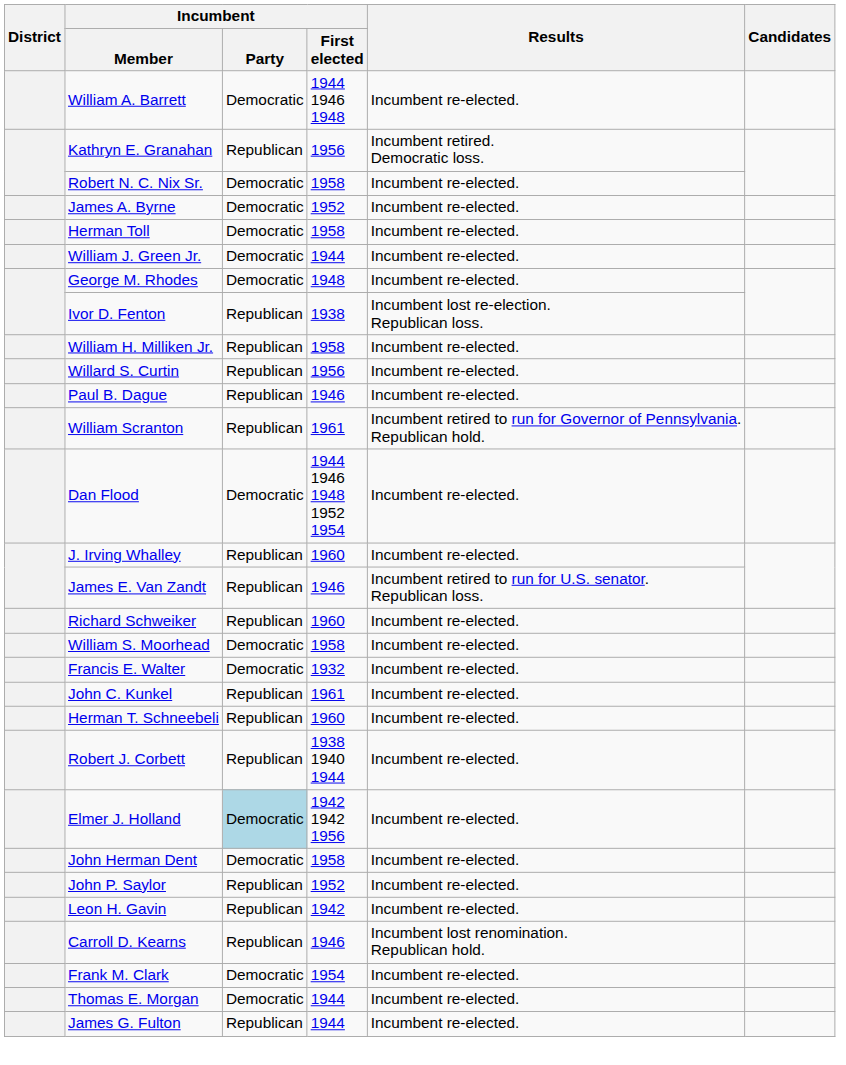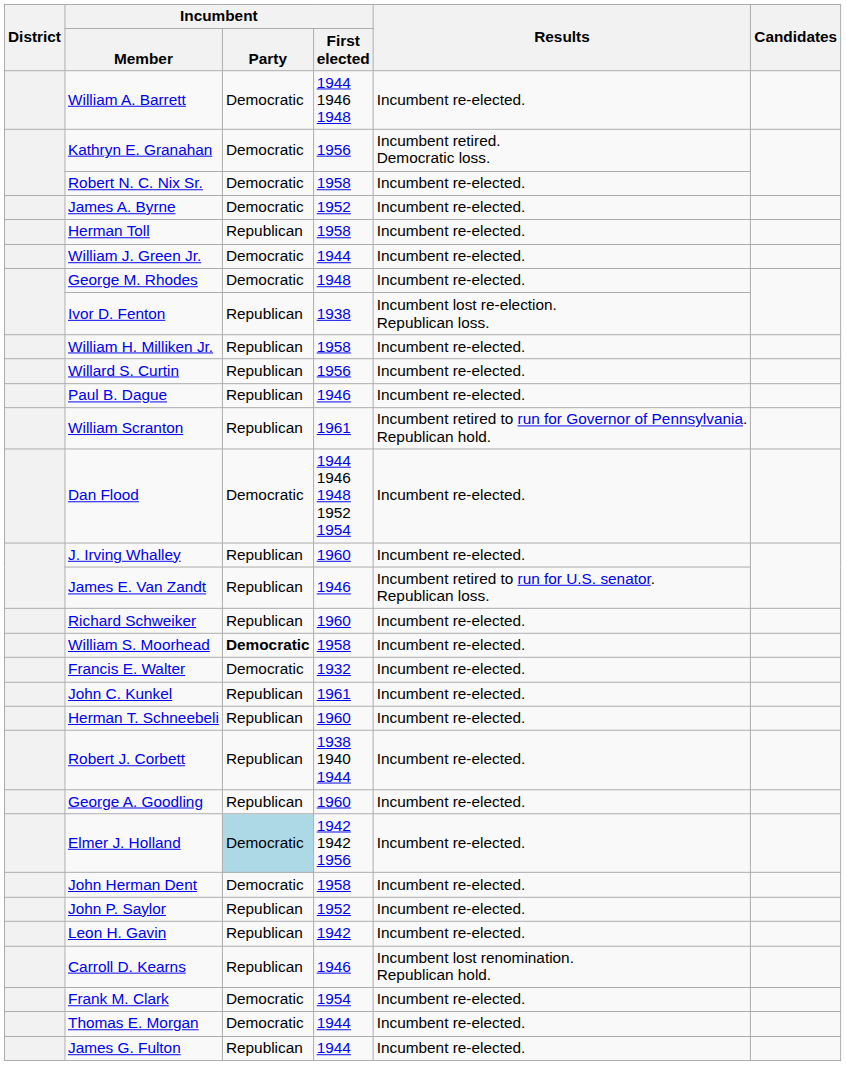 <table class="wikitable sortable">
 <tr>
 <th rowspan=2>District</th>
 <th colspan=3>Incumbent</th>
 <th rowspan=2>Results</th>
 <th rowspan=2 class="unsortable">Candidates</th>
 </tr>
 <tr valign=bottom>
 <th>Member</th>
 <th>Party</th>
 <th>First<br>elected</th>
 </tr>
 <tr>
 <th></th>
 <td><a href='#'>William A. Barrett</a></td>
 <td>Democratic</td>
 <td><a href='#'>1944</a><br>1946 <br><a href='#'>1948</a></td>
 <td>Incumbent re-elected.</td>
 <td nowrap></td>
 </tr>
 <tr>
 <th rowspan=2></th>
 <td><a href='#'>Kathryn E. Granahan</a></td>
-<td>Republican</td>
+<td>Democratic</td>
 <td><a href='#'>1956</a></td>
 <td>Incumbent retired.<br>Democratic loss.</td>
 <td rowspan=2 nowrap></td>
 </tr>
 <tr>
 <td><a href='#'>Robert N. C. Nix Sr.</a><br></td>
 <td>Democratic</td>
 <td><a href='#'>1958</a></td>
 <td>Incumbent re-elected.</td>
 </tr>
 <tr>
 <th></th>
 <td><a href='#'>James A. Byrne</a></td>
 <td>Democratic</td>
 <td><a href='#'>1952</a></td>
 <td>Incumbent re-elected.</td>
 <td nowrap></td>
 </tr>
 <tr>
 <th></th>
 <td><a href='#'>Herman Toll</a><br></td>
-<td>Democratic</td>
+<td>Republican</td>
 <td><a href='#'>1958</a></td>
 <td>Incumbent re-elected.</td>
 <td nowrap></td>
 </tr>
 <tr>
 <th></th>
 <td><a href='#'>William J. Green Jr.</a></td>
 <td>Democratic</td>
 <td><a href='#'>1944</a></td>
 <td>Incumbent re-elected.</td>
 <td nowrap></td>
 </tr>
 <tr>
 <th rowspan=2></th>
 <td><a href='#'>George M. Rhodes</a><br></td>
 <td>Democratic</td>
 <td><a href='#'>1948</a></td>
 <td>Incumbent re-elected.</td>
 <td rowspan=2 nowrap></td>
 </tr>
 <tr>
 <td><a href='#'>Ivor D. Fenton</a><br></td>
 <td>Republican</td>
 <td><a href='#'>1938</a></td>
 <td>Incumbent lost re-election.<br>Republican loss.</td>
 </tr>
 <tr>
 <th></th>
 <td><a href='#'>William H. Milliken Jr.</a></td>
 <td>Republican</td>
 <td><a href='#'>1958</a></td>
 <td>Incumbent re-elected.</td>
 <td nowrap></td>
 </tr>
 <tr>
 <th></th>
 <td><a href='#'>Willard S. Curtin</a></td>
 <td>Republican</td>
 <td><a href='#'>1956</a></td>
 <td>Incumbent re-elected.</td>
 <td nowrap></td>
 </tr>
 <tr>
 <th></th>
 <td><a href='#'>Paul B. Dague</a></td>
 <td>Republican</td>
 <td><a href='#'>1946</a></td>
 <td>Incumbent re-elected.</td>
 <td nowrap></td>
 </tr>
 <tr>
 <th></th>
 <td><a href='#'>William Scranton</a></td>
 <td>Republican</td>
 <td><a href='#'>1961</a></td>
 <td>Incumbent retired to <a href='#'>run for Governor of Pennsylvania</a>.<br>Republican hold.</td>
 <td nowrap></td>
 </tr>
 <tr>
 <th></th>
 <td><a href='#'>Dan Flood</a></td>
 <td>Democratic</td>
 <td><a href='#'>1944</a><br>1946 <br><a href='#'>1948</a><br>1952 <br><a href='#'>1954</a></td>
 <td>Incumbent re-elected.</td>
 <td nowrap></td>
 </tr>
 <tr>
 <th rowspan=2></th>
 <td><a href='#'>J. Irving Whalley</a><br></td>
 <td>Republican</td>
 <td><a href='#'>1960</a></td>
 <td>Incumbent re-elected.</td>
 <td rowspan=2 nowrap></td>
 </tr>
 <tr>
 <td><a href='#'>James E. Van Zandt</a><br></td>
 <td>Republican</td>
 <td><a href='#'>1946</a></td>
 <td>Incumbent retired to <a href='#'>run for U.S. senator</a>.<br>Republican loss.</td>
 </tr>
 <tr>
 <th></th>
 <td><a href='#'>Richard Schweiker</a></td>
 <td>Republican</td>
 <td><a href='#'>1960</a></td>
 <td>Incumbent re-elected.</td>
 <td nowrap></td>
 </tr>
 <tr>
 <th></th>
 <td><a href='#'>William S. Moorhead</a><br></td>
-<td>Democratic</td>
+<td><strong>Democratic</strong></td>
 <td><a href='#'>1958</a></td>
 <td>Incumbent re-elected.</td>
 <td nowrap></td>
 </tr>
 <tr>
 <th></th>
 <td><a href='#'>Francis E. Walter</a></td>
 <td>Democratic</td>
 <td><a href='#'>1932</a></td>
 <td>Incumbent re-elected.</td>
 <td nowrap></td>
 </tr>
 <tr>
 <th></th>
 <td><a href='#'>John C. Kunkel</a></td>
 <td>Republican</td>
 <td><a href='#'>1961 </a></td>
 <td>Incumbent re-elected.</td>
 <td nowrap></td>
 </tr>
 <tr>
 <th></th>
 <td><a href='#'>Herman T. Schneebeli</a></td>
 <td>Republican</td>
 <td><a href='#'>1960</a></td>
 <td>Incumbent re-elected.</td>
 <td nowrap></td>
 </tr>
 <tr>
 <th></th>
 <td><a href='#'>Robert J. Corbett</a><br></td>
 <td>Republican</td>
 <td><a href='#'>1938</a><br>1940 <br><a href='#'>1944</a></td>
+<td>Incumbent re-elected.</td>
+<td nowrap></td>
+</tr>
+<tr>
+<th></th>
+<td><a href='#'>George A. Goodling</a></td>
+<td>Republican</td>
+<td><a href='#'>1960</a></td>
 <td>Incumbent re-elected.</td>
 <td nowrap></td>
 </tr>
 <tr>
 <th></th>
 <td><a href='#'>Elmer J. Holland</a><br></td>
 <td style="background: lightblue;">Democratic</td>
 <td><a href='#'>1942 </a><br>1942 <br><a href='#'>1956 </a></td>
 <td>Incumbent re-elected.</td>
 <td nowrap></td>
 </tr>
 <tr>
 <th></th>
 <td><a href='#'>John Herman Dent</a></td>
 <td>Democratic</td>
 <td><a href='#'>1958</a></td>
 <td>Incumbent re-elected.</td>
 <td nowrap></td>
 </tr>
 <tr>
 <th></th>
 <td><a href='#'>John P. Saylor</a></td>
 <td>Republican</td>
 <td><a href='#'>1952 </a></td>
 <td>Incumbent re-elected.</td>
 <td nowrap></td>
 </tr>
 <tr>
 <th></th>
 <td><a href='#'>Leon H. Gavin</a></td>
 <td>Republican</td>
 <td><a href='#'>1942</a></td>
 <td>Incumbent re-elected.</td>
 <td nowrap></td>
 </tr>
 <tr>
 <th></th>
 <td><a href='#'>Carroll D. Kearns</a></td>
 <td>Republican</td>
 <td><a href='#'>1946</a></td>
 <td>Incumbent lost renomination.<br>Republican hold.</td>
 <td nowrap></td>
 </tr>
 <tr>
 <th></th>
 <td><a href='#'>Frank M. Clark</a></td>
 <td>Democratic</td>
 <td><a href='#'>1954</a></td>
 <td>Incumbent re-elected.</td>
 <td nowrap></td>
 </tr>
 <tr>
 <th></th>
 <td><a href='#'>Thomas E. Morgan</a></td>
 <td>Democratic</td>
 <td><a href='#'>1944</a></td>
 <td>Incumbent re-elected.</td>
 <td nowrap></td>
 </tr>
 <tr>
 <th></th>
 <td><a href='#'>James G. Fulton</a></td>
 <td>Republican</td>
 <td><a href='#'>1944</a></td>
 <td>Incumbent re-elected.</td>
 <td nowrap></td>
 </tr>
 </table>
